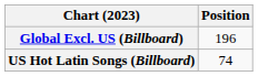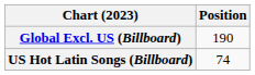 <table class="wikitable sortable plainrowheaders" style="text-align:center">
 <tr>
 <th scope="col">Chart (2023)</th>
 <th scope="col">Position</th>
 </tr>
 <tr>
 <th scope="row"><a href='#'>Global Excl. US</a> (<em>Billboard</em>)</th>
-<td>196</td>
+<td>190</td>
 </tr>
 <tr>
 <th scope="row">US Hot Latin Songs (<em>Billboard</em>)</th>
 <td>74</td>
 </tr>
 </table>
